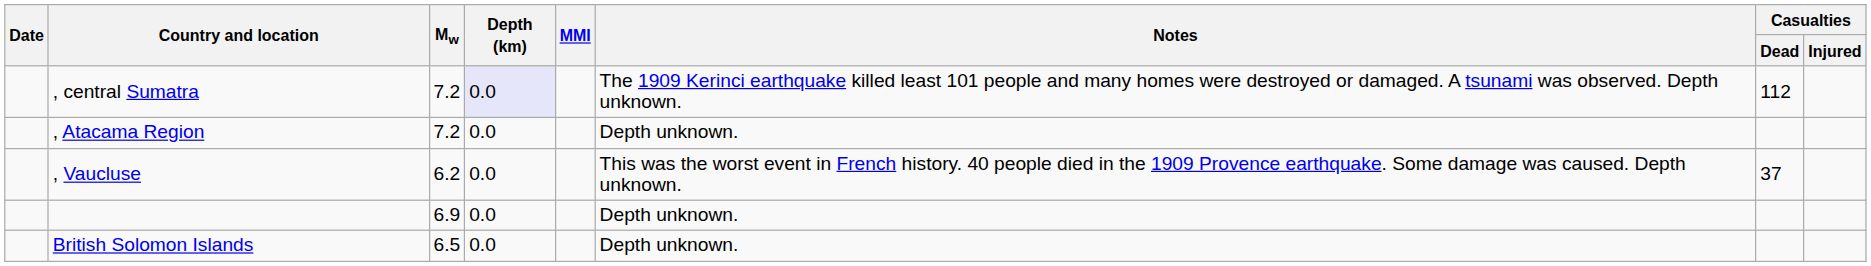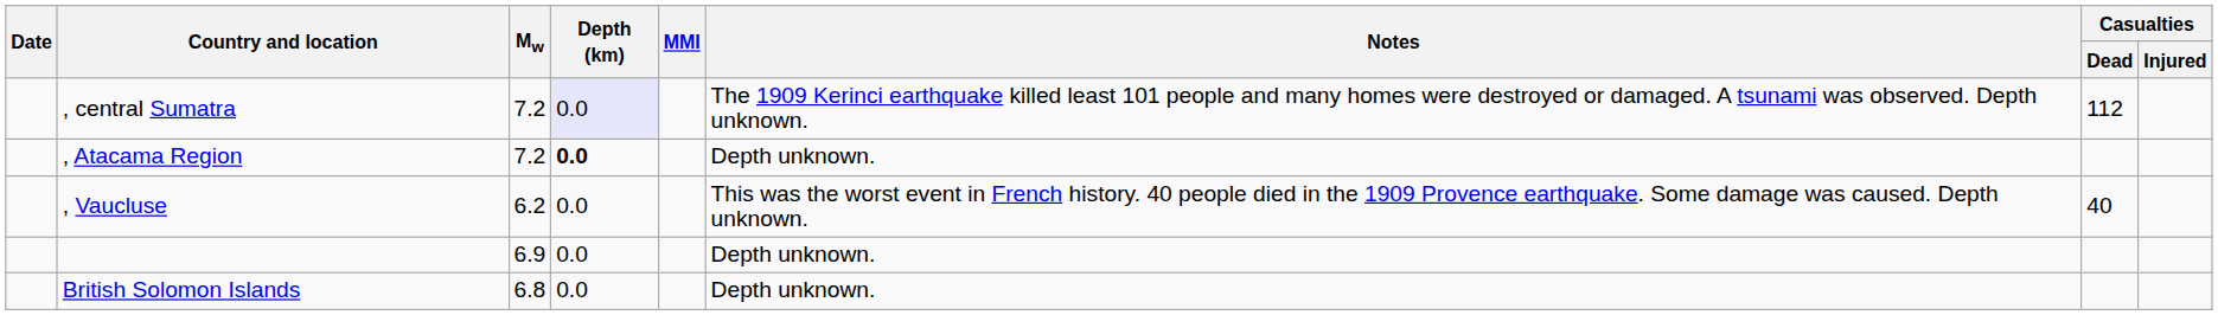 <table class="wikitable sortable sort-under" style="border:1px black; margin-left:1em;">
 <tr>
 <th rowspan="2"><small>Date</small></th>
 <th rowspan="2" style="width: 310px"><small>Country and location</small></th>
 <th rowspan="2"><small>M<sub>w</sub></small></th>
 <th rowspan="2"><small>Depth (km)</small></th>
 <th rowspan="2"><small><a href='#'>MMI</a></small></th>
 <th rowspan="2" class="unsortable"><small>Notes</small></th>
 <th colspan="2"><small>Casualties</small></th>
 </tr>
 <tr>
 <th><small>Dead</small></th>
 <th><small>Injured</small></th>
 </tr>
 <tr>
 <td></td>
 <td>, central <a href='#'>Sumatra</a></td>
 <td>7.2</td>
 <td style="background: lavender;">0.0</td>
 <td></td>
 <td>The <a href='#'>1909 Kerinci earthquake</a> killed least 101 people and many homes were destroyed or damaged. A <a href='#'>tsunami</a> was observed. Depth unknown.</td>
 <td>112</td>
 <td></td>
 </tr>
 <tr>
 <td></td>
 <td>, <a href='#'>Atacama Region</a></td>
 <td>7.2</td>
-<td>0.0</td>
+<td><strong>0.0</strong></td>
 <td></td>
 <td>Depth unknown.</td>
 <td></td>
 <td></td>
 </tr>
 <tr>
 <td></td>
 <td>, <a href='#'>Vaucluse</a></td>
 <td>6.2</td>
 <td>0.0</td>
 <td></td>
 <td>This was the worst event in <a href='#'>French</a> history. 40 people died in the <a href='#'>1909 Provence earthquake</a>. Some damage was caused. Depth unknown.</td>
-<td>37</td>
+<td>40</td>
 <td></td>
 </tr>
 <tr>
 <td></td>
 <td></td>
 <td>6.9</td>
 <td>0.0</td>
 <td></td>
 <td>Depth unknown.</td>
 <td></td>
 <td></td>
 </tr>
 <tr>
 <td></td>
 <td> <a href='#'>British Solomon Islands</a></td>
-<td>6.5</td>
+<td>6.8</td>
 <td>0.0</td>
 <td></td>
 <td>Depth unknown.</td>
 <td></td>
 <td></td>
 </tr>
 </table>
